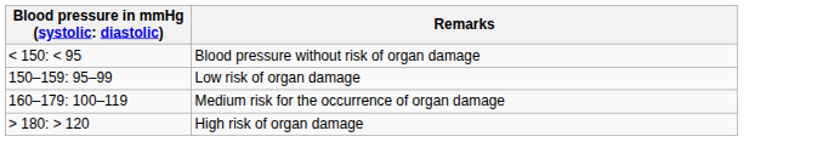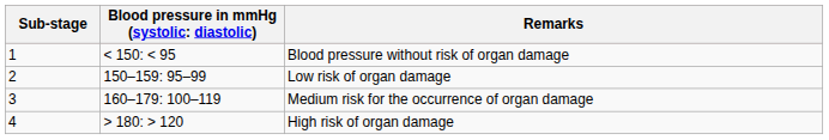 <table class="wikitable" align="center" style="clear:both">
 <tr style="background:#FFCBCB;">
+<th>Sub-stage</th>
 <th>Blood pressure in mmHg<br>(<a href='#'>systolic</a>: <a href='#'>diastolic</a>)</th>
 <th>Remarks</th>
 </tr>
 <tr>
+<td width="100">1</td>
 <td width="200">< 150: < 95</td>
 <td width="600">Blood pressure without risk of organ damage</td>
 </tr>
 <tr>
+<td>2</td>
 <td>150–159: 95–99</td>
 <td>Low risk of organ damage</td>
 </tr>
 <tr>
+<td>3</td>
 <td>160–179: 100–119</td>
 <td>Medium risk for the occurrence of organ damage</td>
 </tr>
 <tr>
+<td>4</td>
 <td>> 180: > 120</td>
 <td>High risk of organ damage</td>
 </tr>
 </table>
